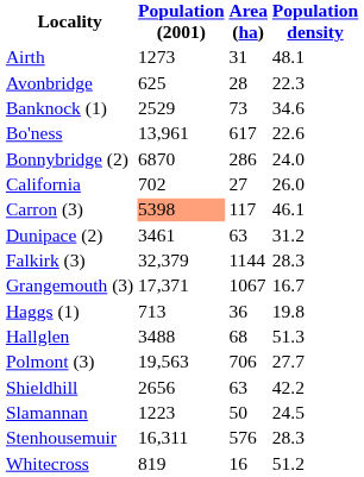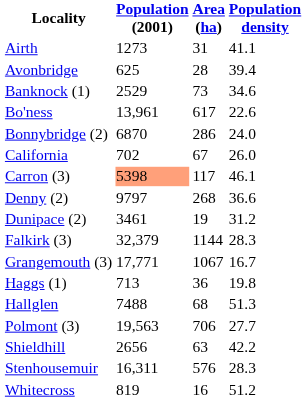 <table>
 <tr>
 <th>Locality</th>
 <th><a href='#'>Population</a><br>(2001)</th>
 <th><a href='#'>Area</a><br>(<a href='#'>ha</a>)</th>
 <th><a href='#'>Population<br>density</a></th>
 </tr>
 <tr>
 <td><a href='#'>Airth</a></td>
 <td>1273</td>
 <td>31</td>
-<td>48.1</td>
+<td>41.1</td>
 </tr>
 <tr>
 <td><a href='#'>Avonbridge</a></td>
 <td>625</td>
 <td>28</td>
-<td>22.3</td>
+<td>39.4</td>
 </tr>
 <tr>
 <td><a href='#'>Banknock</a> (1)</td>
 <td>2529</td>
 <td>73</td>
 <td>34.6</td>
 </tr>
 <tr>
 <td><a href='#'>Bo'ness</a></td>
 <td>13,961</td>
 <td>617</td>
 <td>22.6</td>
 </tr>
 <tr>
 <td><a href='#'>Bonnybridge</a> (2)</td>
 <td>6870</td>
 <td>286</td>
 <td>24.0</td>
 </tr>
 <tr>
 <td><a href='#'>California</a></td>
 <td>702</td>
-<td>27</td>
+<td>67</td>
 <td>26.0</td>
 </tr>
 <tr>
 <td><a href='#'>Carron</a> (3)</td>
 <td style="background: lightsalmon;">5398</td>
 <td>117</td>
 <td>46.1</td>
 </tr>
 <tr>
+<td><a href='#'>Denny</a> (2)</td>
+<td>9797</td>
+<td>268</td>
+<td>36.6</td>
+</tr>
+<tr>
 <td><a href='#'>Dunipace</a> (2)</td>
 <td>3461</td>
-<td>63</td>
+<td>19</td>
 <td>31.2</td>
 </tr>
 <tr>
 <td><a href='#'>Falkirk</a> (3)</td>
 <td>32,379</td>
 <td>1144</td>
 <td>28.3</td>
 </tr>
 <tr>
 <td><a href='#'>Grangemouth</a> (3)</td>
-<td>17,371</td>
+<td>17,771</td>
 <td>1067</td>
 <td>16.7</td>
 </tr>
 <tr>
 <td><a href='#'>Haggs</a> (1)</td>
 <td>713</td>
 <td>36</td>
 <td>19.8</td>
 </tr>
 <tr>
 <td><a href='#'>Hallglen</a></td>
-<td>3488</td>
+<td>7488</td>
 <td>68</td>
 <td>51.3</td>
 </tr>
 <tr>
 <td><a href='#'>Polmont</a> (3)</td>
 <td>19,563</td>
 <td>706</td>
 <td>27.7</td>
 </tr>
 <tr>
 <td><a href='#'>Shieldhill</a></td>
 <td>2656</td>
 <td>63</td>
 <td>42.2</td>
 </tr>
 <tr>
-<td><a href='#'>Slamannan</a></td>
-<td>1223</td>
-<td>50</td>
-<td>24.5</td>
-</tr>
-<tr>
 <td><a href='#'>Stenhousemuir</a></td>
 <td>16,311</td>
 <td>576</td>
 <td>28.3</td>
 </tr>
 <tr>
 <td><a href='#'>Whitecross</a></td>
 <td>819</td>
 <td>16</td>
 <td>51.2</td>
 </tr>
 <tr>
 </tr>
 </table>
